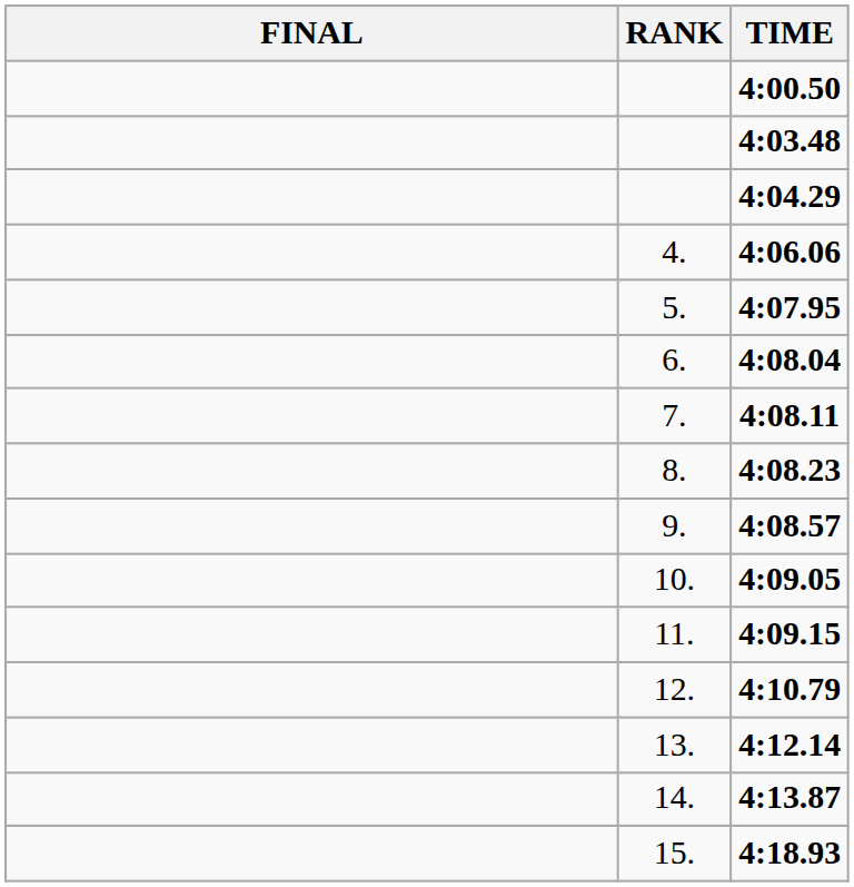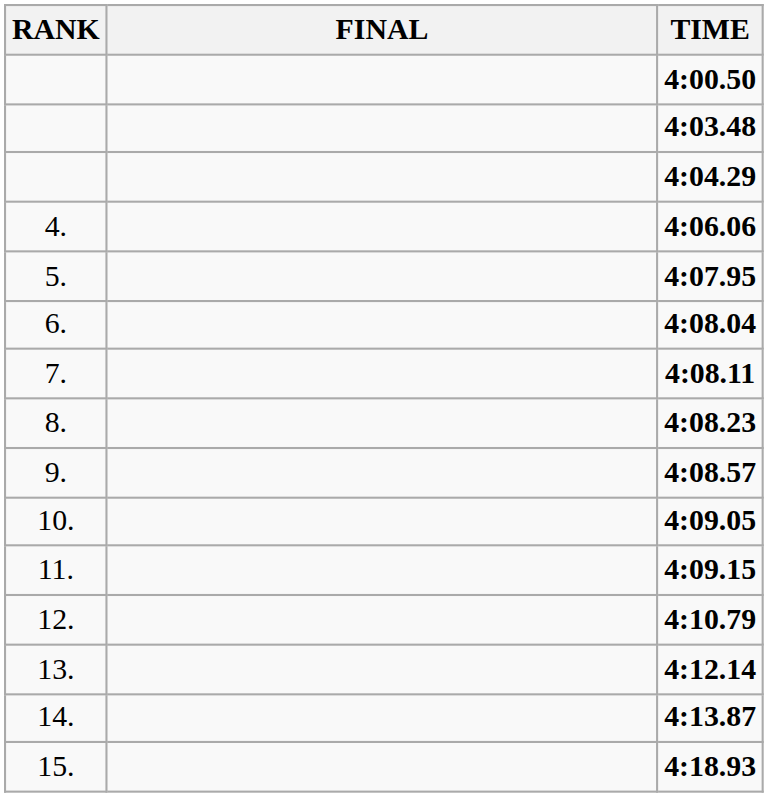 <table class="wikitable" style="border-collapse: collapse; font-size: 90%;">
 <tr>
+<th>RANK</th>
 <th align="left" style="width: 18em">FINAL</th>
-<th>RANK</th>
 <th>TIME</th>
 </tr>
 <tr>
+<td align="center"></td>
 <td></td>
-<td align="center"></td>
 <td align="center"><strong>4:00.50</strong></td>
 </tr>
 <tr>
+<td align="center"></td>
 <td></td>
-<td align="center"></td>
 <td align="center"><strong>4:03.48</strong></td>
 </tr>
 <tr>
+<td align="center"></td>
 <td></td>
-<td align="center"></td>
 <td align="center"><strong>4:04.29</strong></td>
 </tr>
 <tr>
+<td align="center">4.</td>
 <td></td>
-<td align="center">4.</td>
 <td align="center"><strong>4:06.06</strong></td>
 </tr>
 <tr>
+<td align="center">5.</td>
 <td></td>
-<td align="center">5.</td>
 <td align="center"><strong>4:07.95</strong></td>
 </tr>
 <tr>
+<td align="center">6.</td>
 <td></td>
-<td align="center">6.</td>
 <td align="center"><strong>4:08.04</strong></td>
 </tr>
 <tr>
+<td align="center">7.</td>
 <td></td>
-<td align="center">7.</td>
 <td align="center"><strong>4:08.11</strong></td>
 </tr>
 <tr>
+<td align="center">8.</td>
 <td></td>
-<td align="center">8.</td>
 <td align="center"><strong>4:08.23</strong></td>
 </tr>
 <tr>
+<td align="center">9.</td>
 <td></td>
-<td align="center">9.</td>
 <td align="center"><strong>4:08.57</strong></td>
 </tr>
 <tr>
+<td align="center">10.</td>
 <td></td>
-<td align="center">10.</td>
 <td align="center"><strong>4:09.05</strong></td>
 </tr>
 <tr>
+<td align="center">11.</td>
 <td></td>
-<td align="center">11.</td>
 <td align="center"><strong>4:09.15</strong></td>
 </tr>
 <tr>
+<td align="center">12.</td>
 <td></td>
-<td align="center">12.</td>
 <td align="center"><strong>4:10.79</strong></td>
 </tr>
 <tr>
+<td align="center">13.</td>
 <td></td>
-<td align="center">13.</td>
 <td align="center"><strong>4:12.14</strong></td>
 </tr>
 <tr>
+<td align="center">14.</td>
 <td></td>
-<td align="center">14.</td>
 <td align="center"><strong>4:13.87</strong></td>
 </tr>
 <tr>
+<td align="center">15.</td>
 <td></td>
-<td align="center">15.</td>
 <td align="center"><strong>4:18.93</strong></td>
 </tr>
 </table>
